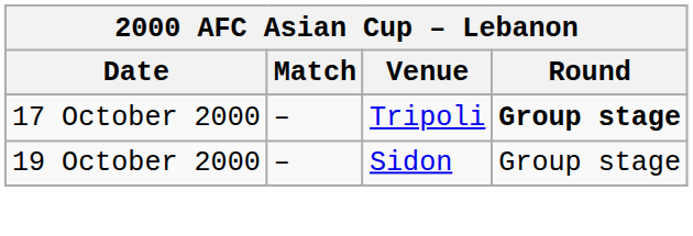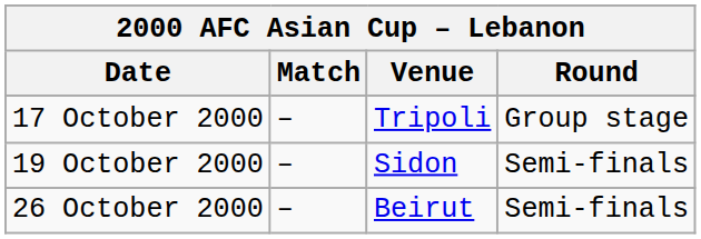 <table class="wikitable">
 <tr>
 <th colspan="4">2000 AFC Asian Cup – Lebanon</th>
 </tr>
 <tr>
 <th>Date</th>
 <th>Match</th>
 <th>Venue</th>
 <th>Round</th>
 </tr>
 <tr>
 <td>17 October 2000</td>
 <td> – </td>
 <td><a href='#'>Tripoli</a></td>
-<td><strong>Group stage</strong></td>
+<td>Group stage</td>
 </tr>
 <tr>
 <td>19 October 2000</td>
 <td> – </td>
 <td><a href='#'>Sidon</a></td>
-<td>Group stage</td>
+<td>Semi-finals</td>
+</tr>
+<tr>
+<td>26 October 2000</td>
+<td> – </td>
+<td><a href='#'>Beirut</a></td>
+<td>Semi-finals</td>
 </tr>
 </table>
